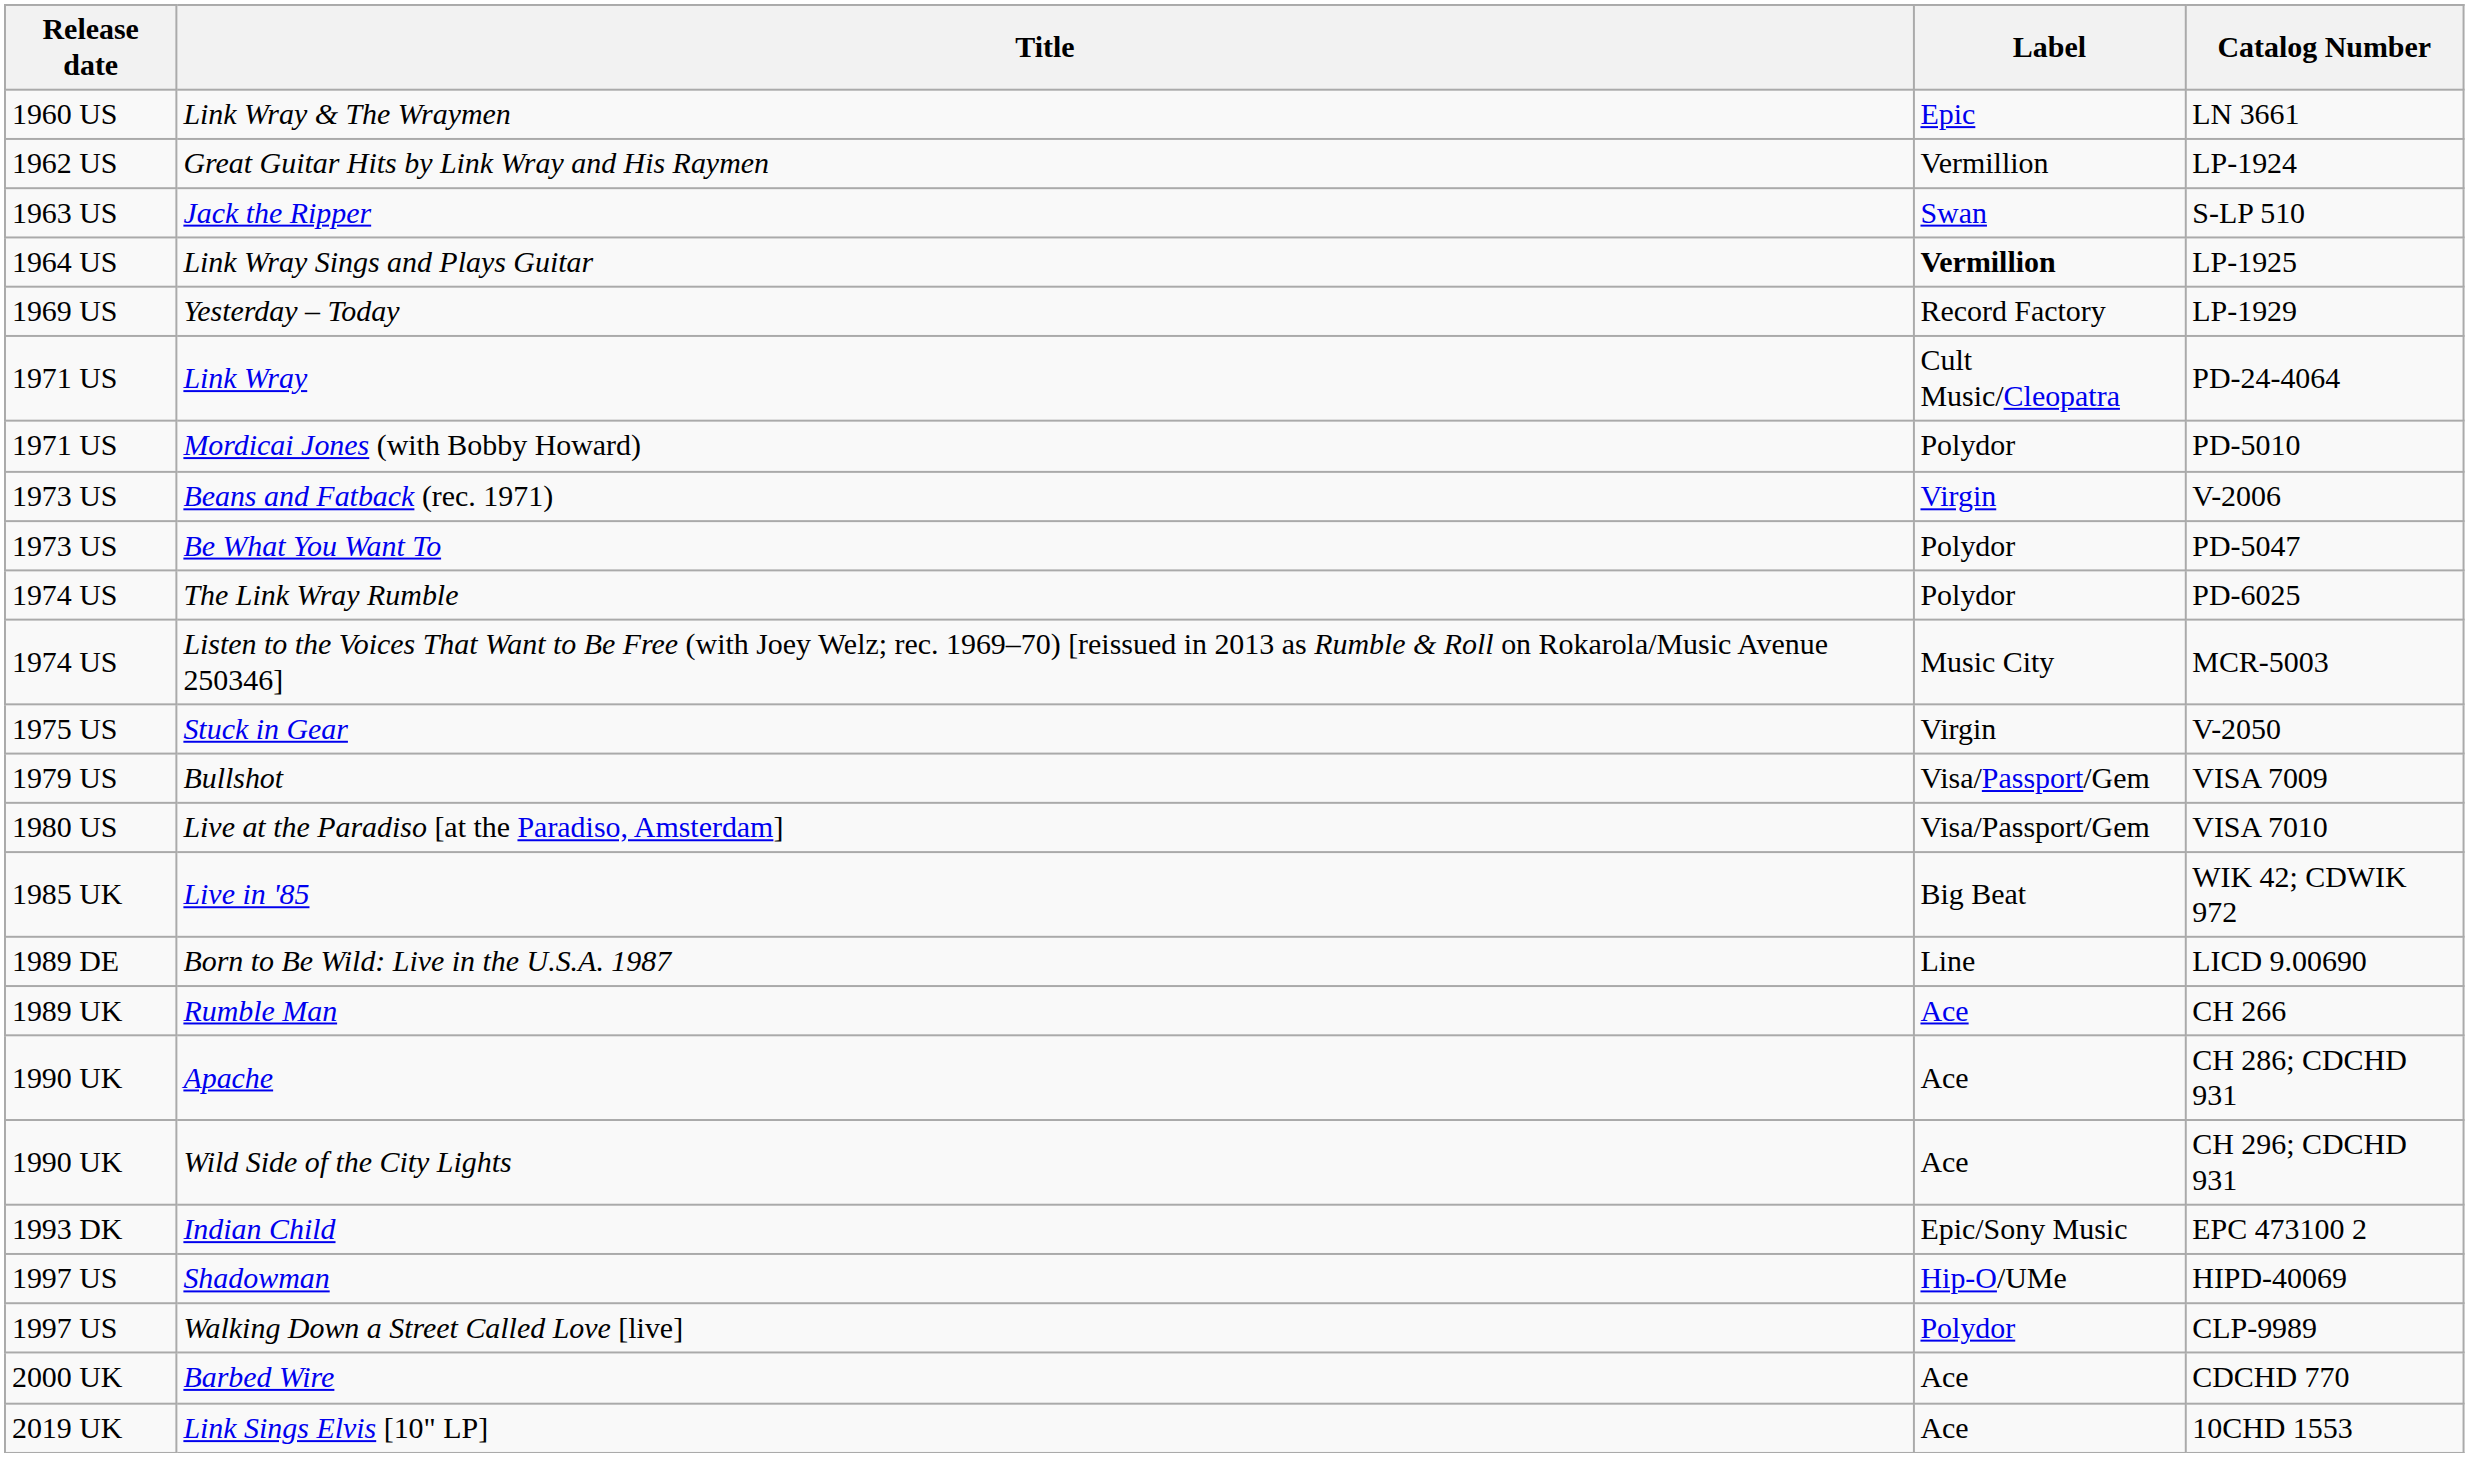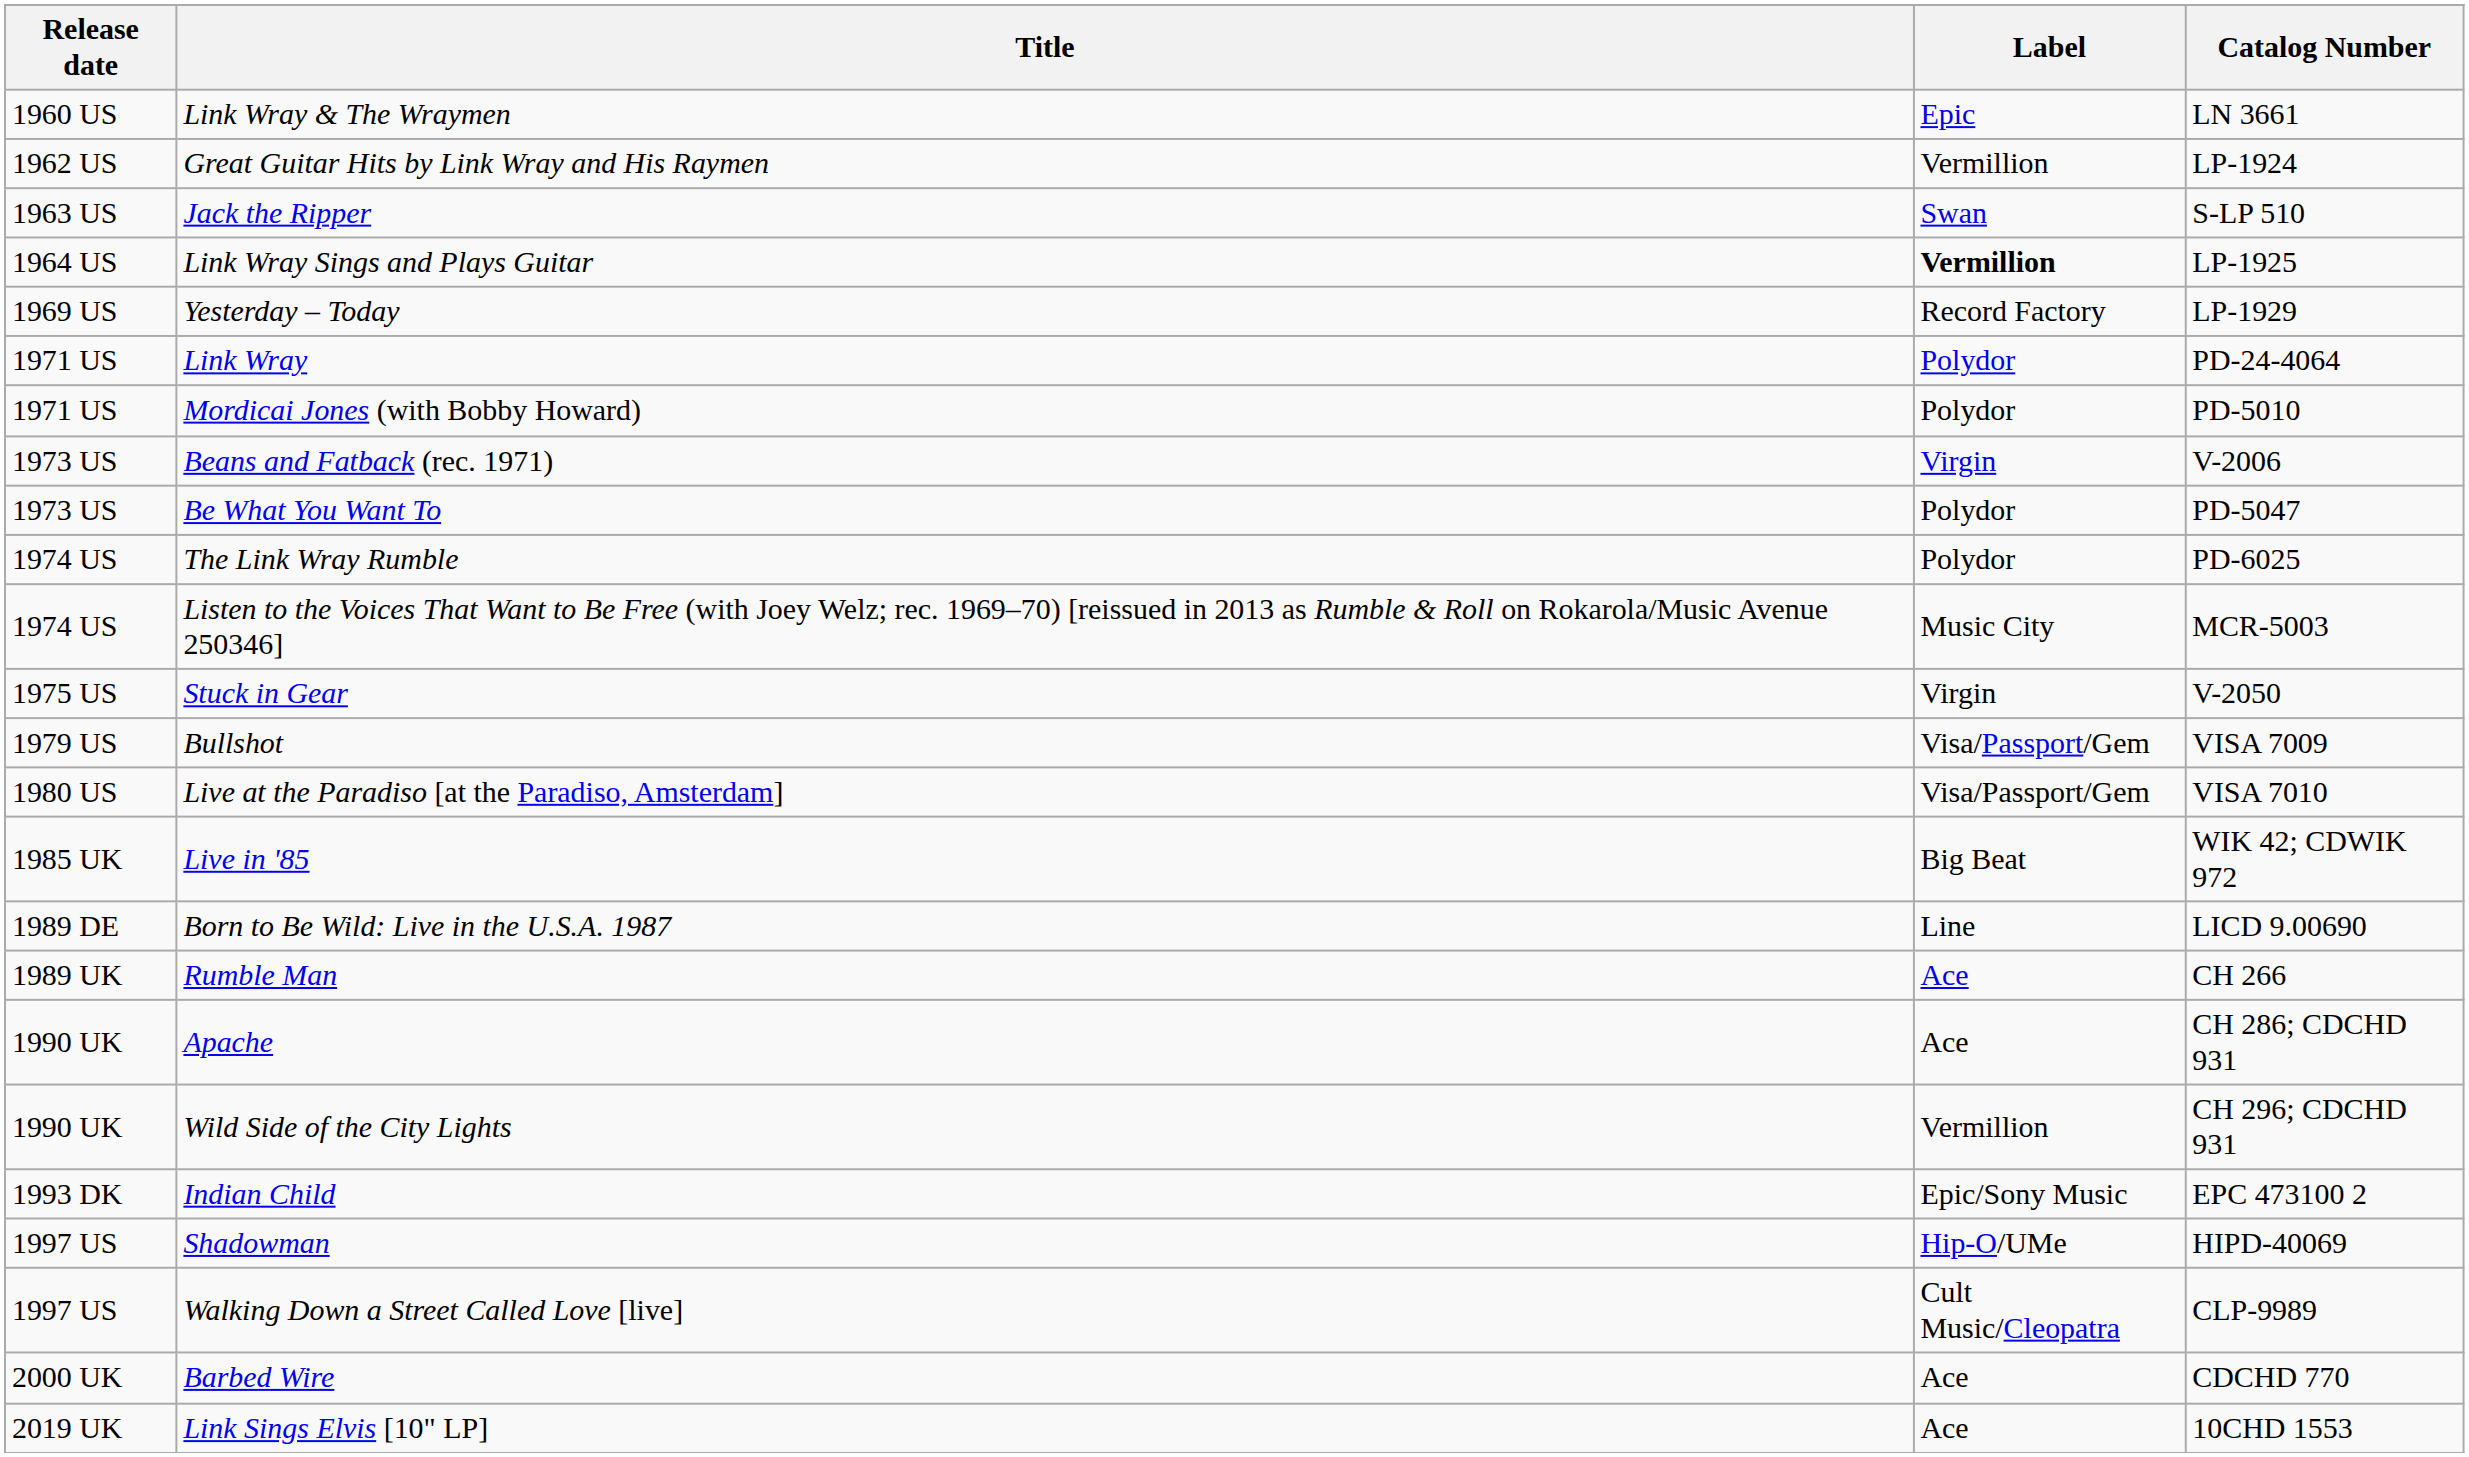 <table class="wikitable" style="font-size:95%">
 <tr>
 <th>Release date</th>
 <th>Title</th>
 <th>Label</th>
 <th>Catalog Number</th>
 </tr>
 <tr>
 <td>1960 US</td>
 <td><em>Link Wray & The Wraymen</em></td>
 <td><a href='#'>Epic</a></td>
 <td>LN 3661</td>
 </tr>
 <tr>
 <td>1962 US</td>
 <td><em>Great Guitar Hits by Link Wray and His Raymen</em></td>
 <td>Vermillion</td>
 <td>LP-1924</td>
 </tr>
 <tr>
 <td>1963 US</td>
 <td><em><a href='#'>Jack the Ripper</a></em></td>
 <td><a href='#'>Swan</a></td>
 <td>S-LP 510</td>
 </tr>
 <tr>
 <td>1964 US</td>
 <td><em>Link Wray Sings and Plays Guitar</em></td>
 <td><strong>Vermillion</strong></td>
 <td>LP-1925</td>
 </tr>
 <tr>
 <td>1969 US</td>
 <td><em>Yesterday – Today</em></td>
 <td>Record Factory</td>
 <td>LP-1929</td>
 </tr>
 <tr>
 <td>1971 US</td>
 <td><em><a href='#'>Link Wray</a></em></td>
-<td>Cult Music/<a href='#'>Cleopatra</a></td>
+<td><a href='#'>Polydor</a></td>
 <td>PD-24-4064</td>
 </tr>
 <tr>
 <td>1971 US</td>
 <td><em><a href='#'>Mordicai Jones</a></em> (with Bobby Howard)</td>
 <td>Polydor</td>
 <td>PD-5010</td>
 </tr>
 <tr>
 <td>1973 US</td>
 <td><em><a href='#'>Beans and Fatback</a></em> (rec. 1971)</td>
 <td><a href='#'>Virgin</a></td>
 <td>V-2006</td>
 </tr>
 <tr>
 <td>1973 US</td>
 <td><em><a href='#'>Be What You Want To</a></em></td>
 <td>Polydor</td>
 <td>PD-5047</td>
 </tr>
 <tr>
 <td>1974 US</td>
 <td><em>The Link Wray Rumble</em></td>
 <td>Polydor</td>
 <td>PD-6025</td>
 </tr>
 <tr>
 <td>1974 US</td>
 <td><em>Listen to the Voices That Want to Be Free</em> (with Joey Welz; rec. 1969–70) [reissued in 2013 as <em>Rumble & Roll</em> on Rokarola/Music Avenue 250346]</td>
 <td>Music City</td>
 <td>MCR-5003</td>
 </tr>
 <tr>
 <td>1975 US</td>
 <td><em><a href='#'>Stuck in Gear</a></em></td>
 <td>Virgin</td>
 <td>V-2050</td>
 </tr>
 <tr>
 <td>1979 US</td>
 <td><em>Bullshot</em></td>
 <td>Visa/<a href='#'>Passport</a>/Gem</td>
 <td>VISA 7009</td>
 </tr>
 <tr>
 <td>1980 US</td>
 <td><em>Live at the Paradiso</em> [at the <a href='#'>Paradiso, Amsterdam</a>]</td>
 <td>Visa/Passport/Gem</td>
 <td>VISA 7010</td>
 </tr>
 <tr>
 <td>1985 UK</td>
 <td><em><a href='#'>Live in '85</a></em></td>
 <td>Big Beat</td>
 <td>WIK 42; CDWIK 972</td>
 </tr>
 <tr>
 <td>1989 DE</td>
 <td><em>Born to Be Wild: Live in the U.S.A. 1987</em></td>
 <td>Line</td>
 <td>LICD 9.00690</td>
 </tr>
 <tr>
 <td>1989 UK</td>
 <td><em><a href='#'>Rumble Man</a></em></td>
 <td><a href='#'>Ace</a></td>
 <td>CH 266</td>
 </tr>
 <tr>
 <td>1990 UK</td>
 <td><em><a href='#'>Apache</a></em></td>
 <td>Ace</td>
 <td>CH 286; CDCHD 931</td>
 </tr>
 <tr>
 <td>1990 UK</td>
 <td><em>Wild Side of the City Lights</em></td>
-<td>Ace</td>
+<td>Vermillion</td>
 <td>CH 296; CDCHD 931</td>
 </tr>
 <tr>
 <td>1993 DK</td>
 <td><em><a href='#'>Indian Child</a></em></td>
 <td>Epic/Sony Music</td>
 <td>EPC 473100 2</td>
 </tr>
 <tr>
 <td>1997 US</td>
 <td><em><a href='#'>Shadowman</a></em></td>
 <td><a href='#'>Hip-O</a>/UMe</td>
 <td>HIPD-40069</td>
 </tr>
 <tr>
 <td>1997 US</td>
 <td><em>Walking Down a Street Called Love</em> [live]</td>
-<td><a href='#'>Polydor</a></td>
+<td>Cult Music/<a href='#'>Cleopatra</a></td>
 <td>CLP-9989</td>
 </tr>
 <tr>
 <td>2000 UK</td>
 <td><em><a href='#'>Barbed Wire</a></em></td>
 <td>Ace</td>
 <td>CDCHD 770</td>
 </tr>
 <tr>
 <td>2019 UK</td>
 <td><em><a href='#'>Link Sings Elvis</a></em> [10" LP]</td>
 <td>Ace</td>
 <td>10CHD 1553</td>
 </tr>
 </table>
